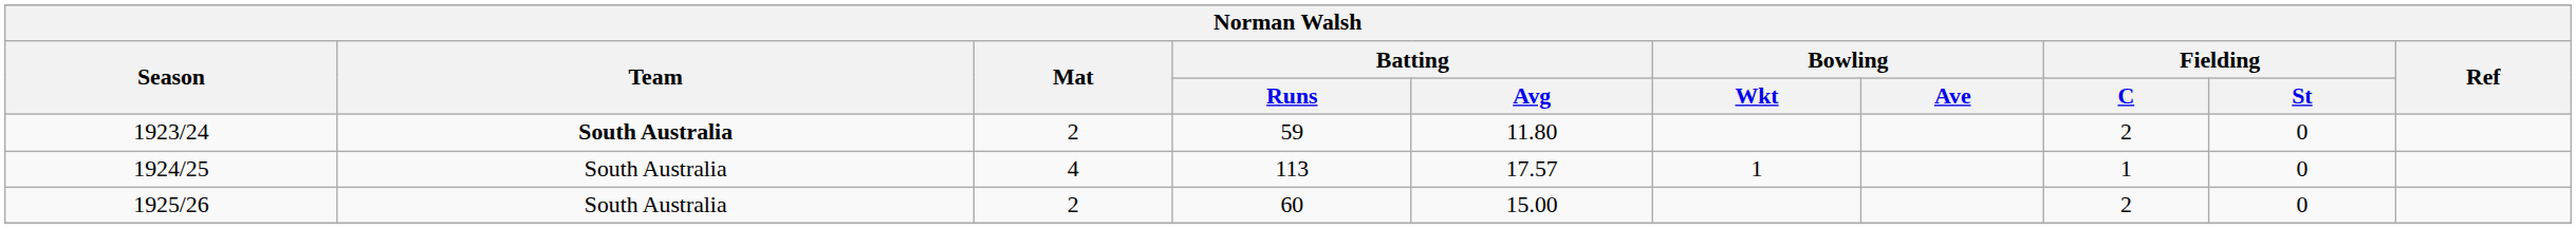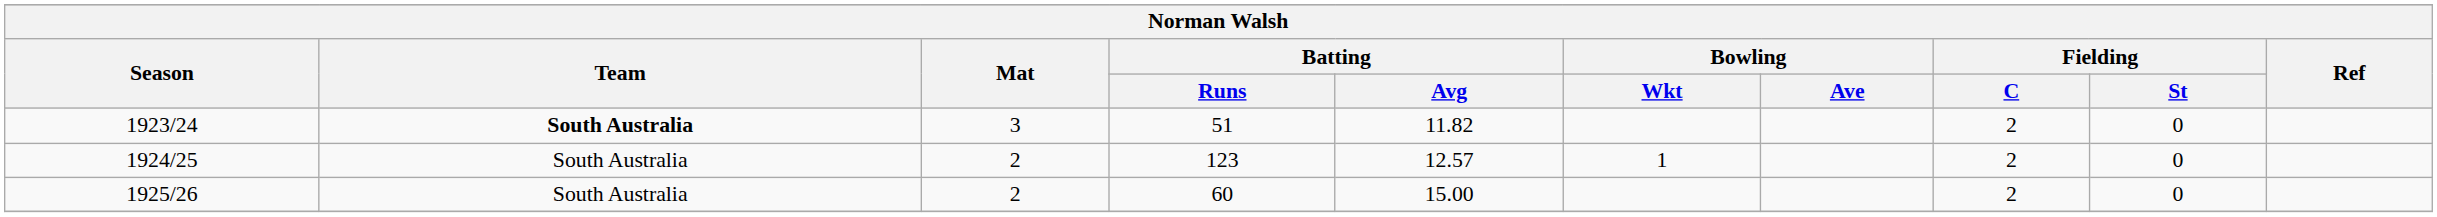 <table class="wikitable sortable" width="90%" style="text-align:center">
 <tr align="center">
 </tr>
 <tr>
 <th colspan=10>Norman Walsh</th>
 </tr>
 <tr>
 <th rowspan=2>Season</th>
 <th rowspan=2>Team</th>
 <th rowspan=2>Mat</th>
 <th colspan=2>Batting</th>
 <th colspan=2>Bowling</th>
 <th colspan=2>Fielding</th>
 <th class="unsortable" rowspan="2">Ref</th>
 </tr>
 <tr>
 <th><a href='#'>Runs</a></th>
 <th><a href='#'>Avg</a></th>
 <th><a href='#'>Wkt</a></th>
 <th><a href='#'>Ave</a></th>
 <th><a href='#'>C</a></th>
 <th><a href='#'>St</a></th>
 </tr>
 <tr>
 <td>1923/24</td>
 <td><strong>South Australia</strong></td>
-<td>2</td>
-<td>59</td>
-<td>11.80</td>
+<td>3</td>
+<td>51</td>
+<td>11.82</td>
 <td></td>
 <td></td>
 <td>2</td>
 <td>0</td>
 <td></td>
 </tr>
 <tr>
 <td>1924/25</td>
 <td>South Australia</td>
-<td>4</td>
-<td>113</td>
-<td>17.57</td>
+<td>2</td>
+<td>123</td>
+<td>12.57</td>
 <td>1</td>
 <td></td>
-<td>1</td>
+<td>2</td>
 <td>0</td>
 <td></td>
 </tr>
 <tr>
 <td>1925/26</td>
 <td>South Australia</td>
 <td>2</td>
 <td>60</td>
 <td>15.00</td>
 <td></td>
 <td></td>
 <td>2</td>
 <td>0</td>
 <td></td>
 </tr>
 <tr>
 </tr>
 </table>
